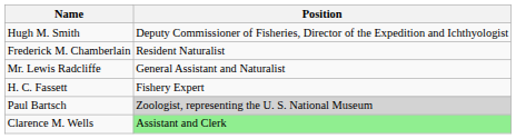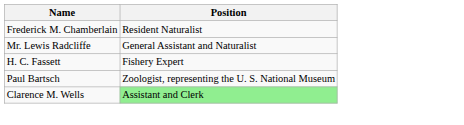 <table class="wikitable sortable">
 <tr>
 <th>Name</th>
 <th>Position</th>
-</tr>
-<tr>
-<td>Hugh M. Smith</td>
-<td>Deputy Commissioner of Fisheries, Director of the Expedition and Ichthyologist</td>
 </tr>
 <tr>
 <td>Frederick M. Chamberlain</td>
 <td>Resident Naturalist</td>
 </tr>
 <tr>
 <td>Mr. Lewis Radcliffe</td>
 <td>General Assistant and Naturalist</td>
 </tr>
 <tr>
 <td>H. C. Fassett</td>
 <td>Fishery Expert</td>
 </tr>
 <tr>
 <td>Paul Bartsch</td>
-<td style="background: lightgrey;">Zoologist, representing the U. S. National Museum</td>
+<td>Zoologist, representing the U. S. National Museum</td>
 </tr>
 <tr>
 <td>Clarence M. Wells</td>
 <td style="background: lightgreen;">Assistant and Clerk</td>
 </tr>
 </table>
